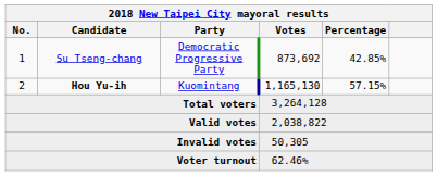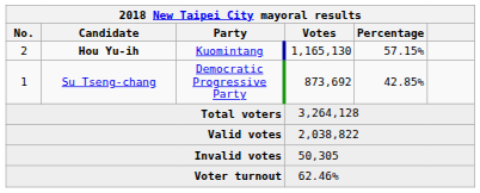 <table class="wikitable collapsible" style="margin:1em auto; text-align:center">
 <tr>
 <th colspan="6">2018 <a href='#'>New Taipei City</a> mayoral results</th>
 </tr>
 <tr>
 <th width=35>No.</th>
 <th width=150>Candidate</th>
 <th width=120>Party</th>
 <th width=75>Votes</th>
 <th width=75>Percentage</th>
 <th width=49></th>
 </tr>
 <tr>
+<td>2</td>
+<td><strong>Hou Yu-ih</strong></td>
+<td><a href='#'>Kuomintang</a></td>
+<td style="border-left:4px solid #000099;" align="right">1,165,130</td>
+<td align="right">57.15%</td>
+<td align="center"></td>
+</tr>
+<tr>
 <td>1</td>
 <td><a href='#'>Su Tseng-chang</a></td>
 <td><a href='#'>Democratic Progressive Party</a></td>
 <td style="border-left:4px solid #1B9413;" align="right">873,692</td>
 <td align="right">42.85%</td>
-<td align="center"></td>
-</tr>
-<tr>
-<td>2</td>
-<td><strong>Hou Yu-ih</strong></td>
-<td><a href='#'>Kuomintang</a></td>
-<td style="border-left:4px solid #000099;" align="right">1,165,130</td>
-<td align="right">57.15%</td>
 <td align="center"></td>
 </tr>
 <tr bgcolor=EEEEEE>
 <td colspan="3" align="right"><strong>Total voters</strong></td>
 <td colspan="3" align="left">　3,264,128</td>
 </tr>
 <tr bgcolor=EEEEEE>
 <td colspan="3" align="right"><strong>Valid votes</strong></td>
 <td colspan="3" align="left">　2,038,822</td>
 </tr>
 <tr bgcolor=EEEEEE>
 <td colspan="3" align="right"><strong>Invalid votes</strong></td>
 <td colspan="3" align="left">　50,305</td>
 </tr>
 <tr bgcolor=EEEEEE>
 <td colspan="3" align="right"><strong>Voter turnout</strong></td>
 <td colspan="3" align="left">　62.46%</td>
 </tr>
 </table>
